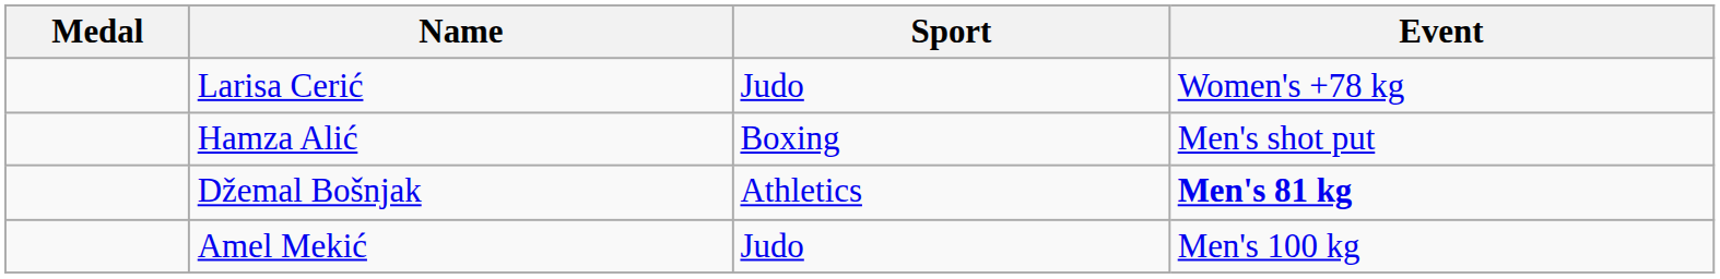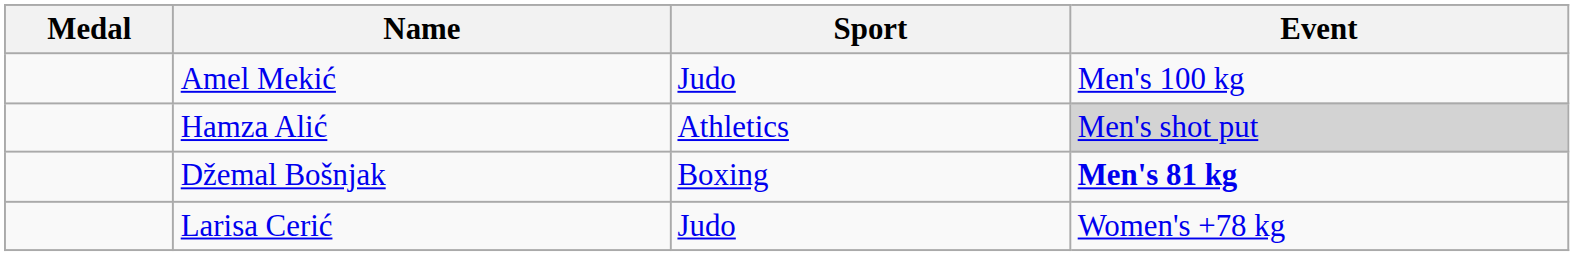 <table class="wikitable sortable" style="font-size:100%">
 <tr>
 <th width="80">Medal</th>
 <th width="250">Name</th>
 <th width="200">Sport</th>
 <th width="250">Event</th>
 </tr>
 <tr>
 <td></td>
+<td><a href='#'>Amel Mekić</a></td>
+<td><a href='#'>Judo</a></td>
+<td><a href='#'>Men's 100 kg</a></td>
+</tr>
+<tr>
+<td></td>
+<td><a href='#'>Hamza Alić</a></td>
+<td><a href='#'>Athletics</a></td>
+<td style="background: lightgrey;"><a href='#'>Men's shot put</a></td>
+</tr>
+<tr>
+<td></td>
+<td><a href='#'>Džemal Bošnjak</a></td>
+<td><a href='#'>Boxing</a></td>
+<td><strong><a href='#'>Men's 81 kg</a></strong></td>
+</tr>
+<tr>
+<td></td>
 <td><a href='#'>Larisa Cerić</a></td>
 <td><a href='#'>Judo</a></td>
 <td><a href='#'>Women's +78 kg</a></td>
 </tr>
-<tr>
-<td></td>
-<td><a href='#'>Hamza Alić</a></td>
-<td><a href='#'>Boxing</a></td>
-<td><a href='#'>Men's shot put</a></td>
-</tr>
-<tr>
-<td></td>
-<td><a href='#'>Džemal Bošnjak</a></td>
-<td><a href='#'>Athletics</a></td>
-<td><strong><a href='#'>Men's 81 kg</a></strong></td>
-</tr>
-<tr>
-<td></td>
-<td><a href='#'>Amel Mekić</a></td>
-<td><a href='#'>Judo</a></td>
-<td><a href='#'>Men's 100 kg</a></td>
-</tr>
 </table>
